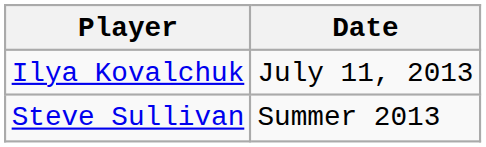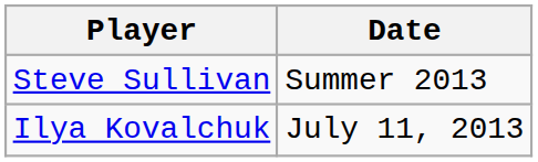 <table class="wikitable">
 <tr>
 <th>Player</th>
 <th>Date</th>
 </tr>
 <tr>
+<td><a href='#'>Steve Sullivan</a></td>
+<td>Summer 2013</td>
+</tr>
+<tr>
 <td><a href='#'>Ilya Kovalchuk</a></td>
 <td>July 11, 2013</td>
 </tr>
-<tr>
-<td><a href='#'>Steve Sullivan</a></td>
-<td>Summer 2013</td>
-</tr>
 </table>
